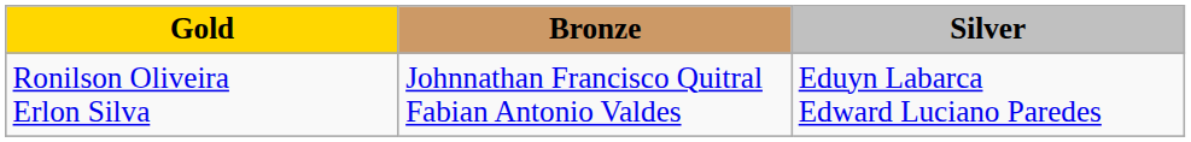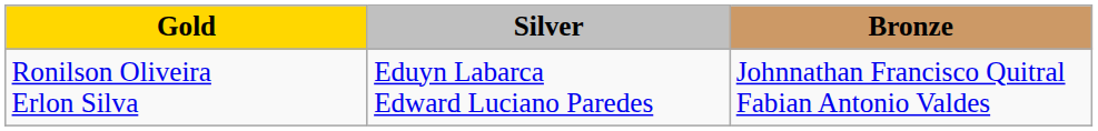 <table class="wikitable" style="text-align:left">
 <tr align="center">
 <td width=200 bgcolor=gold><strong>Gold</strong></td>
+<td width=200 bgcolor=silver><strong>Silver</strong></td>
 <td width=200 bgcolor=CC9966><strong>Bronze</strong></td>
-<td width=200 bgcolor=silver><strong>Silver</strong></td>
 </tr>
 <tr>
 <td><a href='#'>Ronilson Oliveira</a><br><a href='#'>Erlon Silva</a><br><em></em></td>
+<td><a href='#'>Eduyn Labarca</a><br><a href='#'>Edward Luciano Paredes</a><br><em></em></td>
 <td><a href='#'>Johnnathan Francisco Quitral</a><br><a href='#'>Fabian Antonio Valdes</a><br><em></em></td>
-<td><a href='#'>Eduyn Labarca</a><br><a href='#'>Edward Luciano Paredes</a><br><em></em></td>
 </tr>
 </table>
